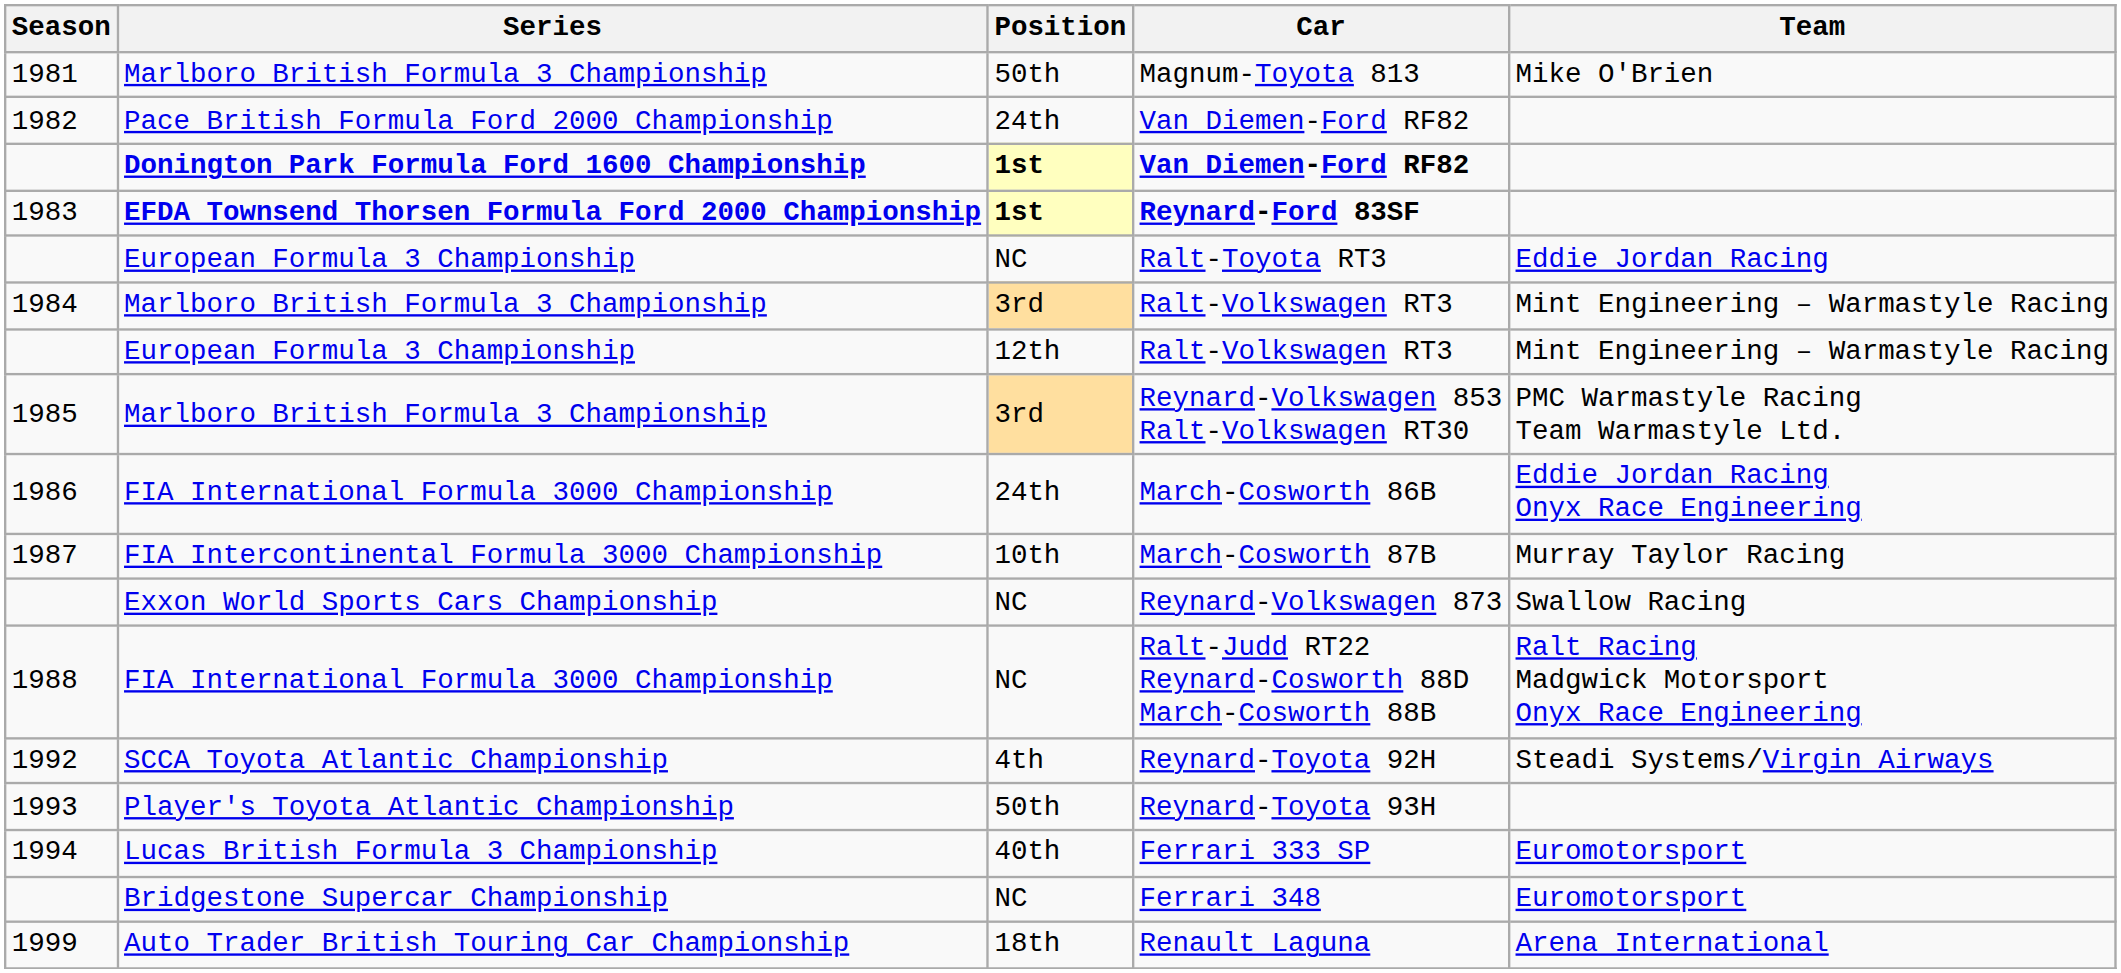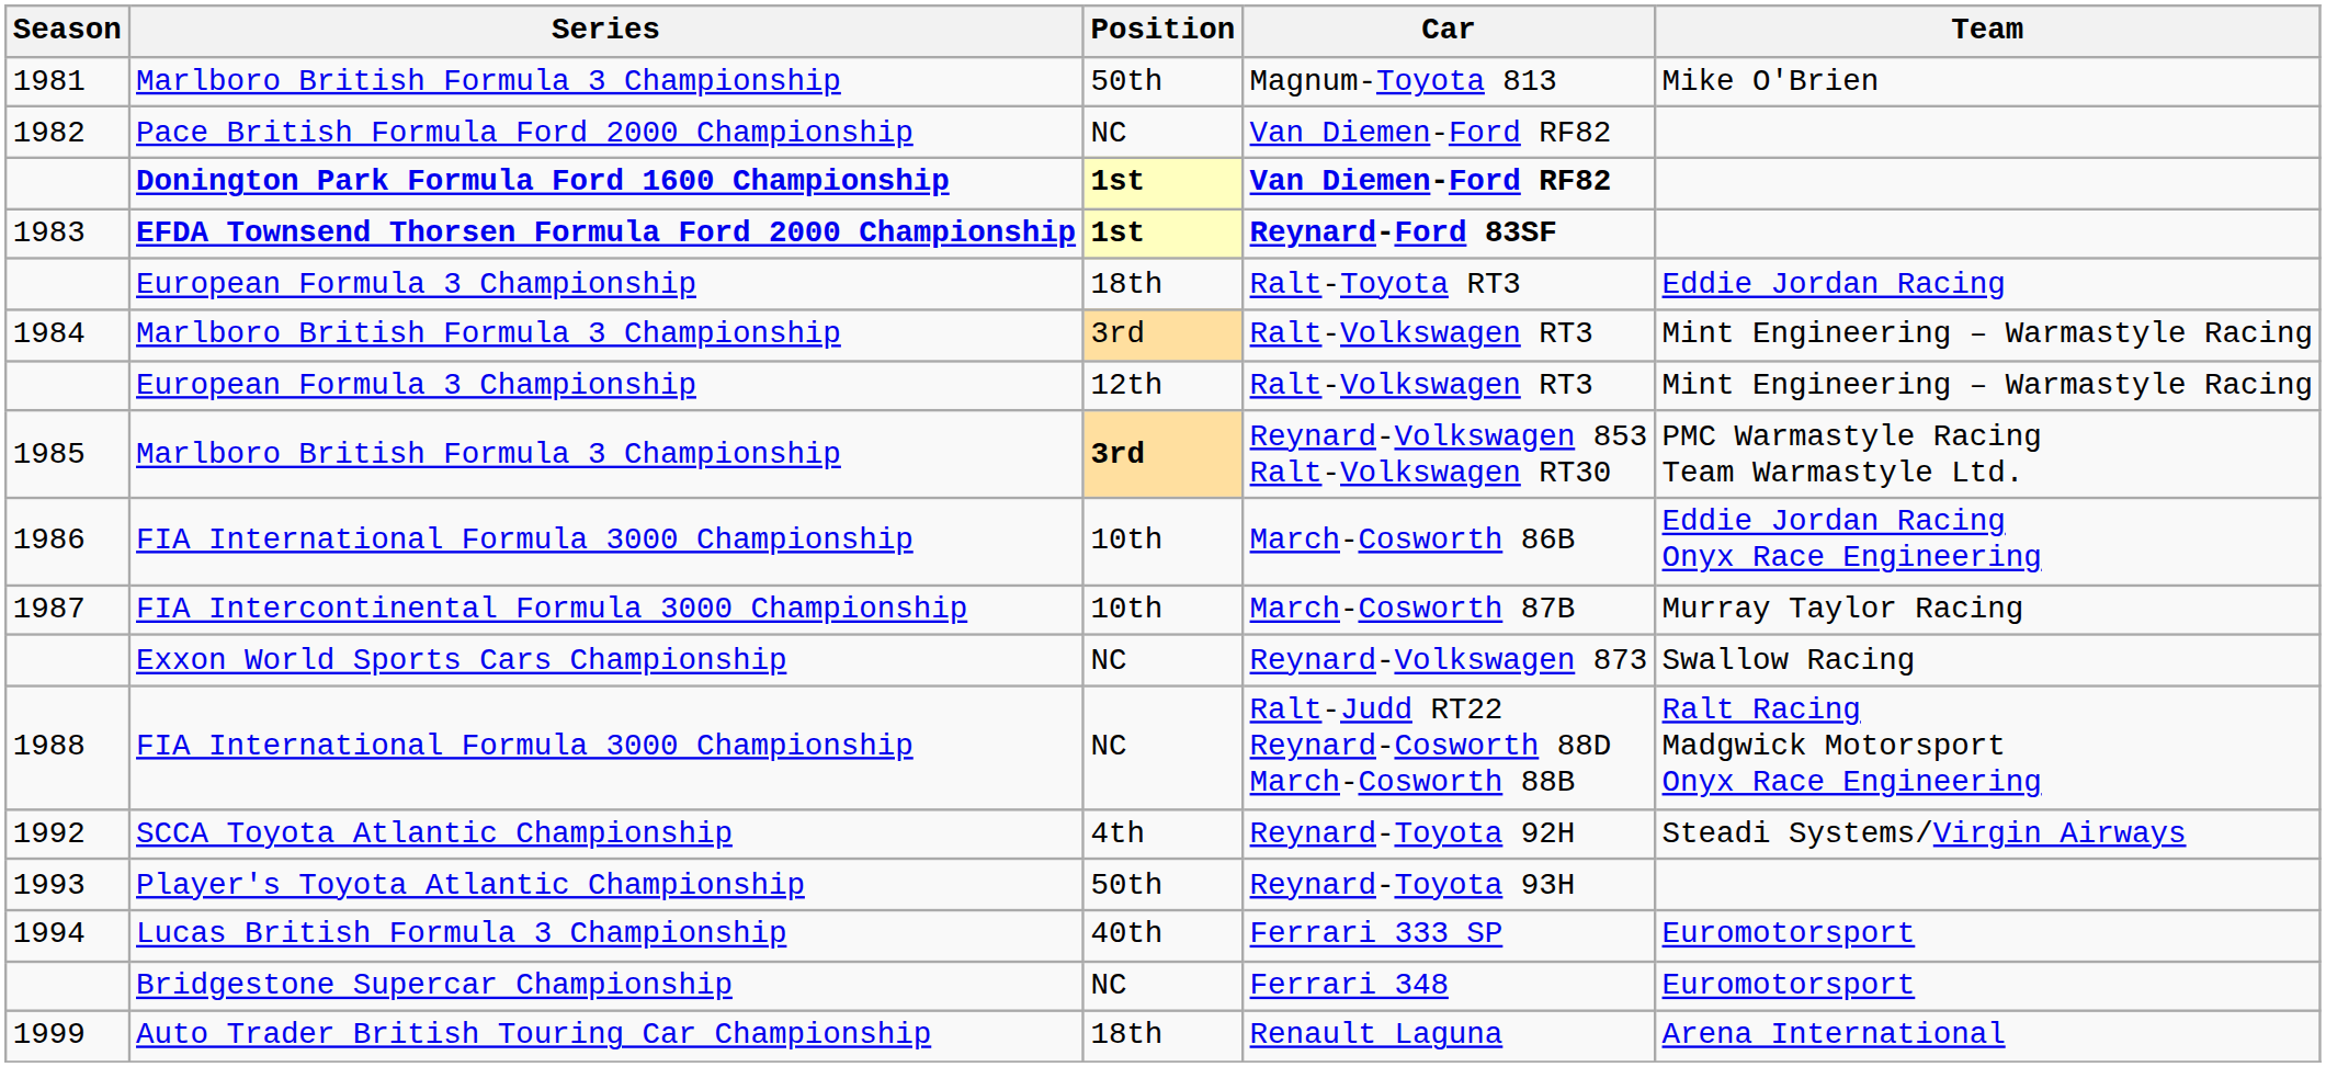 <table class="wikitable" style="font-size: 90%;">
 <tr>
 <th>Season</th>
 <th>Series</th>
 <th>Position</th>
 <th>Car</th>
 <th>Team</th>
 </tr>
 <tr>
 <td>1981</td>
 <td><a href='#'>Marlboro British Formula 3 Championship</a></td>
 <td>50th</td>
 <td>Magnum-<a href='#'>Toyota</a> 813</td>
 <td>Mike O'Brien</td>
 </tr>
 <tr>
 <td>1982</td>
 <td><a href='#'>Pace British Formula Ford 2000 Championship</a></td>
-<td>24th</td>
+<td>NC</td>
 <td><a href='#'>Van Diemen</a>-<a href='#'>Ford</a> RF82</td>
 <td></td>
 </tr>
 <tr>
 <td></td>
 <td><strong><a href='#'>Donington Park Formula Ford 1600 Championship</a> </strong></td>
 <td style="background:#FFFFBF;"><strong>1st</strong></td>
 <td><strong><a href='#'>Van Diemen</a>-<a href='#'>Ford</a> RF82</strong></td>
 <td></td>
 </tr>
 <tr>
 <td>1983</td>
 <td nowrap><strong><a href='#'>EFDA Townsend Thorsen Formula Ford 2000 Championship</a> </strong></td>
 <td style="background:#FFFFBF;"><strong>1st</strong></td>
 <td><strong><a href='#'>Reynard</a>-<a href='#'>Ford</a> 83SF</strong></td>
 <td></td>
 </tr>
 <tr>
 <td></td>
 <td><a href='#'>European Formula 3 Championship</a></td>
-<td>NC</td>
+<td>18th</td>
 <td><a href='#'>Ralt</a>-<a href='#'>Toyota</a> RT3</td>
 <td><a href='#'>Eddie Jordan Racing</a></td>
 </tr>
 <tr>
 <td>1984</td>
 <td><a href='#'>Marlboro British Formula 3 Championship</a></td>
 <td style="background:#ffdf9f;">3rd</td>
 <td><a href='#'>Ralt</a>-<a href='#'>Volkswagen</a> RT3</td>
 <td>Mint Engineering – Warmastyle Racing</td>
 </tr>
 <tr>
 <td></td>
 <td><a href='#'>European Formula 3 Championship</a></td>
 <td>12th</td>
 <td><a href='#'>Ralt</a>-<a href='#'>Volkswagen</a> RT3</td>
 <td>Mint Engineering – Warmastyle Racing</td>
 </tr>
 <tr>
 <td>1985</td>
 <td><a href='#'>Marlboro British Formula 3 Championship</a></td>
-<td style="background:#ffdf9f;">3rd</td>
+<td style="background:#ffdf9f;"><strong>3rd</strong></td>
 <td><a href='#'>Reynard</a>-<a href='#'>Volkswagen</a> 853<br><a href='#'>Ralt</a>-<a href='#'>Volkswagen</a> RT30</td>
 <td>PMC Warmastyle Racing<br>Team Warmastyle Ltd.</td>
 </tr>
 <tr>
 <td>1986</td>
 <td><a href='#'>FIA International Formula 3000 Championship</a></td>
-<td>24th</td>
+<td>10th</td>
 <td><a href='#'>March</a>-<a href='#'>Cosworth</a> 86B</td>
 <td><a href='#'>Eddie Jordan Racing</a><br><a href='#'>Onyx Race Engineering</a></td>
 </tr>
 <tr>
 <td>1987</td>
 <td><a href='#'>FIA Intercontinental Formula 3000 Championship</a></td>
 <td>10th</td>
 <td><a href='#'>March</a>-<a href='#'>Cosworth</a> 87B</td>
 <td>Murray Taylor Racing</td>
 </tr>
 <tr>
 <td></td>
 <td><a href='#'>Exxon World Sports Cars Championship</a></td>
 <td>NC</td>
 <td><a href='#'>Reynard</a>-<a href='#'>Volkswagen</a> 873</td>
 <td>Swallow Racing</td>
 </tr>
 <tr>
 <td>1988</td>
 <td><a href='#'>FIA International Formula 3000 Championship</a></td>
 <td>NC</td>
 <td><a href='#'>Ralt</a>-<a href='#'>Judd</a> RT22<br><a href='#'>Reynard</a>-<a href='#'>Cosworth</a> 88D<br><a href='#'>March</a>-<a href='#'>Cosworth</a> 88B</td>
 <td><a href='#'>Ralt Racing</a><br>Madgwick Motorsport<br><a href='#'>Onyx Race Engineering</a></td>
 </tr>
 <tr>
 <td>1992</td>
 <td><a href='#'>SCCA Toyota Atlantic Championship</a></td>
 <td>4th</td>
 <td><a href='#'>Reynard</a>-<a href='#'>Toyota</a> 92H</td>
 <td>Steadi Systems/<a href='#'>Virgin Airways</a></td>
 </tr>
 <tr>
 <td>1993</td>
 <td><a href='#'>Player's Toyota Atlantic Championship</a></td>
 <td>50th</td>
 <td><a href='#'>Reynard</a>-<a href='#'>Toyota</a> 93H</td>
 <td></td>
 </tr>
 <tr>
 <td>1994</td>
 <td><a href='#'>Lucas British Formula 3 Championship</a></td>
 <td>40th</td>
 <td><a href='#'>Ferrari 333 SP</a></td>
 <td><a href='#'>Euromotorsport</a></td>
 </tr>
 <tr>
 <td></td>
 <td><a href='#'>Bridgestone Supercar Championship</a></td>
 <td>NC</td>
 <td><a href='#'>Ferrari 348</a></td>
 <td><a href='#'>Euromotorsport</a></td>
 </tr>
 <tr>
 <td>1999</td>
 <td><a href='#'>Auto Trader British Touring Car Championship</a></td>
 <td>18th</td>
 <td><a href='#'>Renault Laguna</a></td>
 <td><a href='#'>Arena International</a></td>
 </tr>
 <tr>
 </tr>
 </table>
